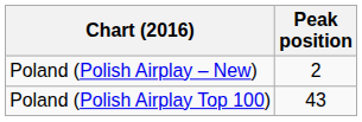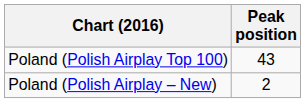 <table class="wikitable sortable">
 <tr>
 <th scope="col">Chart (2016)</th>
 <th scope="col">Peak<br>position</th>
 </tr>
 <tr>
+<td>Poland (<a href='#'>Polish Airplay Top 100</a>)</td>
+<td align=center>43</td>
+</tr>
+<tr>
 <td>Poland (<a href='#'>Polish Airplay – New</a>)</td>
 <td align=center>2</td>
 </tr>
-<tr>
-<td>Poland (<a href='#'>Polish Airplay Top 100</a>)</td>
-<td align=center>43</td>
-</tr>
 </table>
